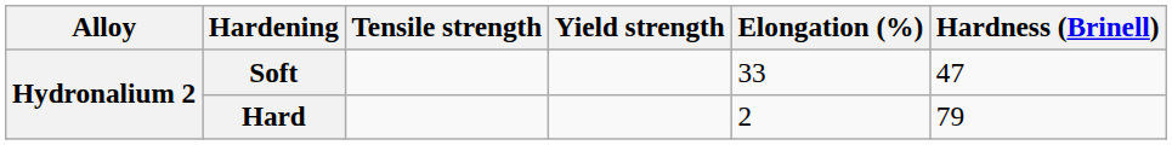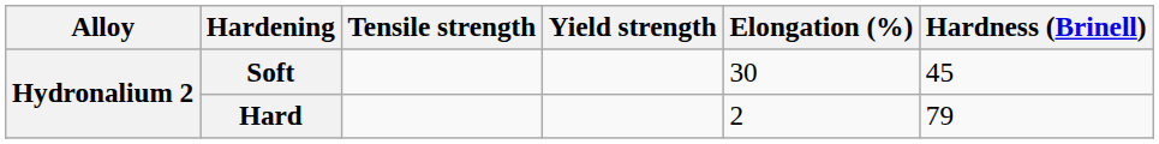 <table class="wikitable">
 <tr>
 <th>Alloy</th>
 <th>Hardening</th>
 <th>Tensile strength</th>
 <th>Yield strength</th>
 <th>Elongation (%)</th>
 <th>Hardness (<a href='#'>Brinell</a>)</th>
 </tr>
 <tr>
 <th rowspan=2>Hydronalium 2</th>
 <th>Soft</th>
 <td></td>
 <td></td>
-<td>33</td>
-<td>47</td>
+<td>30</td>
+<td>45</td>
 </tr>
 <tr>
 <th>Hard</th>
 <td></td>
 <td></td>
 <td>2</td>
 <td>79</td>
 </tr>
 </table>
